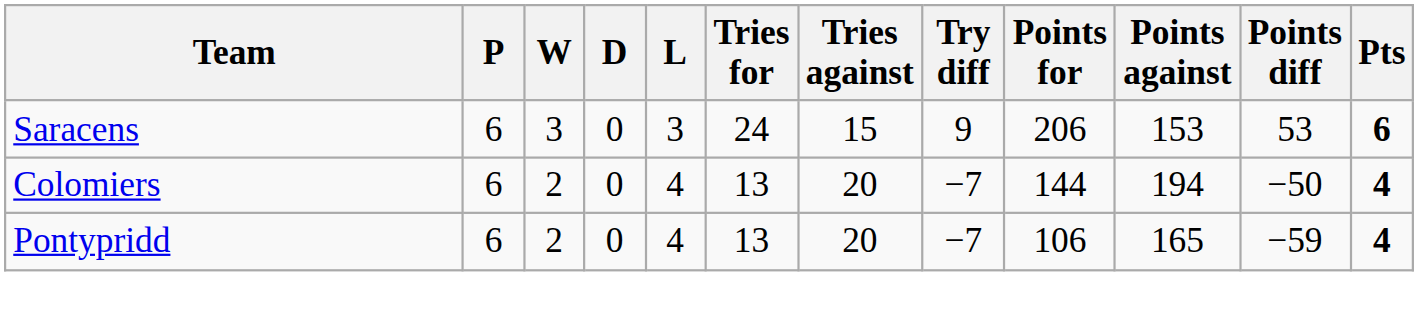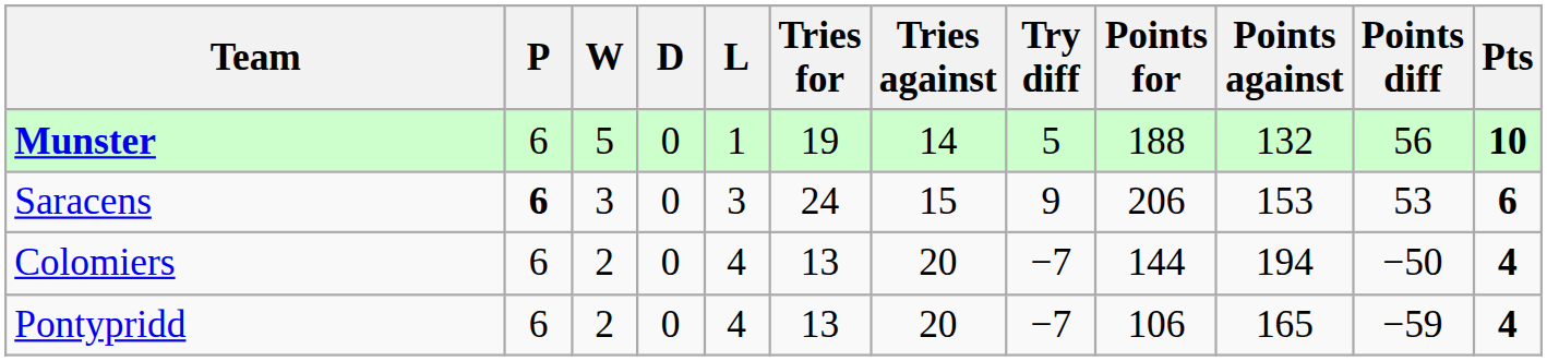 <table class="wikitable" style="text-align:center">
 <tr>
 <th width="200">Team</th>
 <th width="20">P</th>
 <th width="20">W</th>
 <th width="20">D</th>
 <th width="20">L</th>
 <th width="20">Tries for</th>
 <th width="20">Tries against</th>
 <th width="30">Try diff</th>
 <th width="20">Points for</th>
 <th width="20">Points against</th>
 <th width="25">Points diff</th>
 <th width="20">Pts</th>
 </tr>
+<tr bgcolor="#ccffcc">
+<td align="left"> <strong><a href='#'>Munster</a></strong></td>
+<td>6</td>
+<td>5</td>
+<td>0</td>
+<td>1</td>
+<td>19</td>
+<td>14</td>
+<td>5</td>
+<td>188</td>
+<td>132</td>
+<td>56</td>
+<td><strong>10</strong></td>
+</tr>
 <tr>
 <td align="left"> <a href='#'>Saracens</a></td>
-<td>6</td>
+<td><strong>6</strong></td>
 <td>3</td>
 <td>0</td>
 <td>3</td>
 <td>24</td>
 <td>15</td>
 <td>9</td>
 <td>206</td>
 <td>153</td>
 <td>53</td>
 <td><strong>6</strong></td>
 </tr>
 <tr>
 <td align="left"> <a href='#'>Colomiers</a></td>
 <td>6</td>
 <td>2</td>
 <td>0</td>
 <td>4</td>
 <td>13</td>
 <td>20</td>
 <td>−7</td>
 <td>144</td>
 <td>194</td>
 <td>−50</td>
 <td><strong>4</strong></td>
 </tr>
 <tr>
 <td align="left"> <a href='#'>Pontypridd</a></td>
 <td>6</td>
 <td>2</td>
 <td>0</td>
 <td>4</td>
 <td>13</td>
 <td>20</td>
 <td>−7</td>
 <td>106</td>
 <td>165</td>
 <td>−59</td>
 <td><strong>4</strong></td>
 </tr>
 </table>
